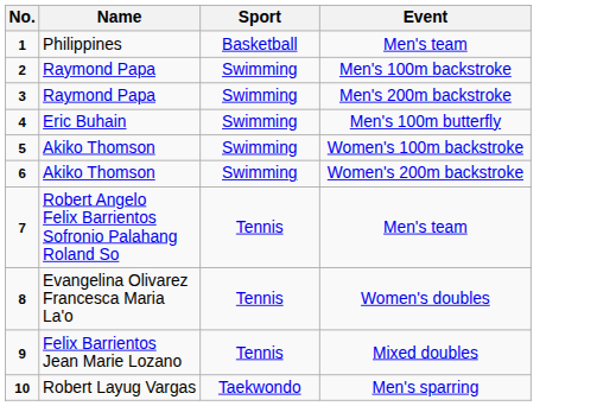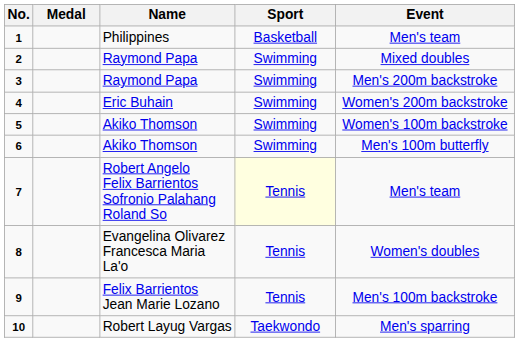 <table class="wikitable" style="font-size:100%; text-align:center;">
 <tr>
 <th width="10">No.</th>
+<th width="70">Medal</th>
 <th width="150">Name</th>
 <th width="110">Sport</th>
 <th width="200">Event</th>
 </tr>
 <tr>
 <td><small><strong>1</strong></small></td>
+<td></td>
 <td align=left>Philippines</td>
 <td> <a href='#'>Basketball</a></td>
 <td><a href='#'>Men's team</a></td>
 </tr>
 <tr>
 <td><small><strong>2</strong></small></td>
+<td></td>
 <td align=left><a href='#'>Raymond Papa</a></td>
 <td> <a href='#'>Swimming</a></td>
-<td><a href='#'>Men's 100m backstroke</a></td>
+<td><a href='#'>Mixed doubles</a></td>
 </tr>
 <tr>
 <td><small><strong>3</strong></small></td>
+<td></td>
 <td align=left><a href='#'>Raymond Papa</a></td>
 <td> <a href='#'>Swimming</a></td>
 <td><a href='#'>Men's 200m backstroke</a></td>
 </tr>
 <tr>
 <td><small><strong>4</strong></small></td>
+<td></td>
 <td align=left><a href='#'>Eric Buhain</a></td>
 <td> <a href='#'>Swimming</a></td>
-<td><a href='#'>Men's 100m butterfly</a></td>
+<td><a href='#'>Women's 200m backstroke</a></td>
 </tr>
 <tr>
 <td><small><strong>5</strong></small></td>
+<td></td>
 <td align=left><a href='#'>Akiko Thomson</a></td>
 <td> <a href='#'>Swimming</a></td>
 <td><a href='#'>Women's 100m backstroke</a></td>
 </tr>
 <tr>
 <td><small><strong>6</strong></small></td>
+<td></td>
 <td align=left><a href='#'>Akiko Thomson</a></td>
 <td> <a href='#'>Swimming</a></td>
-<td><a href='#'>Women's 200m backstroke</a></td>
+<td><a href='#'>Men's 100m butterfly</a></td>
 </tr>
 <tr>
 <td><small><strong>7</strong></small></td>
+<td></td>
 <td align=left><a href='#'>Robert Angelo</a><br><a href='#'>Felix Barrientos</a><br><a href='#'>Sofronio Palahang</a><br><a href='#'>Roland So</a></td>
-<td> <a href='#'>Tennis</a></td>
+<td style="background: lightyellow;"> <a href='#'>Tennis</a></td>
 <td><a href='#'>Men's team</a></td>
 </tr>
 <tr>
 <td><small><strong>8</strong></small></td>
+<td></td>
 <td align=left>Evangelina Olivarez<br>Francesca Maria La'o</td>
 <td> <a href='#'>Tennis</a></td>
 <td><a href='#'>Women's doubles</a></td>
 </tr>
 <tr>
 <td><small><strong>9</strong></small></td>
+<td></td>
 <td align=left><a href='#'>Felix Barrientos</a><br>Jean Marie Lozano</td>
 <td> <a href='#'>Tennis</a></td>
-<td><a href='#'>Mixed doubles</a></td>
+<td><a href='#'>Men's 100m backstroke</a></td>
 </tr>
 <tr>
 <td><small><strong>10</strong></small></td>
+<td></td>
 <td align=left>Robert Layug Vargas</td>
 <td> <a href='#'>Taekwondo</a></td>
 <td><a href='#'>Men's sparring</a></td>
 </tr>
 </table>
